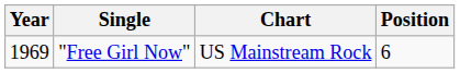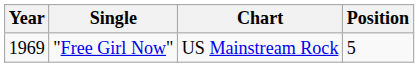 <table class="wikitable sortable">
 <tr>
 <th scope="col">Year</th>
 <th scope="col">Single</th>
 <th scope="col">Chart</th>
 <th scope="col">Position</th>
 </tr>
 <tr>
 <td>1969</td>
 <td scope="row">"<a href='#'>Free Girl Now</a>"</td>
 <td rowspan="3">US <a href='#'>Mainstream Rock</a></td>
-<td>6</td>
+<td>5</td>
 </tr>
 </table>
